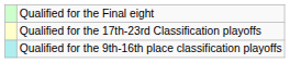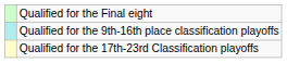 <table class="wikitable" style="text-align: left;">
 <tr>
 <td width=10px bgcolor=#ccffcc></td>
 <td>Qualified for the Final eight</td>
 </tr>
 <tr>
+<td width=10px bgcolor=#afeeee></td>
+<td>Qualified for the 9th-16th place classification playoffs</td>
+</tr>
+<tr>
 <td width=10px bgcolor=#ffffcc></td>
 <td>Qualified for the 17th-23rd Classification playoffs</td>
 </tr>
-<tr>
-<td width=10px bgcolor=#afeeee></td>
-<td>Qualified for the 9th-16th place classification playoffs</td>
-</tr>
 </table>
